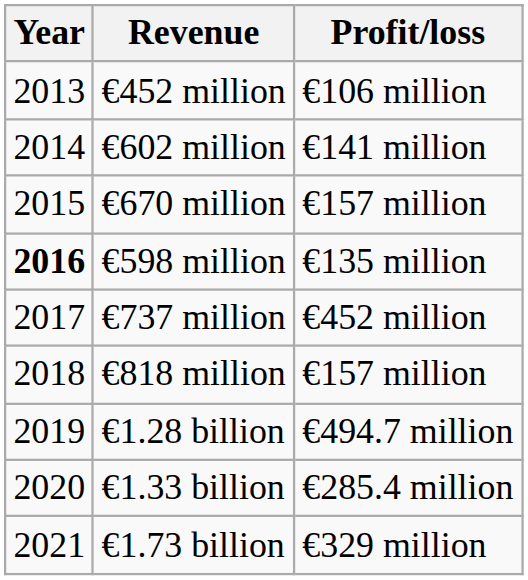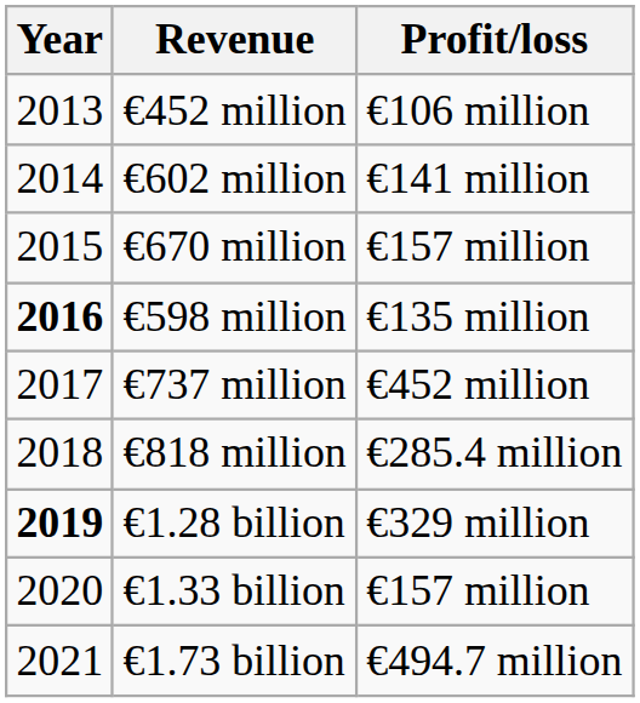 <table class="wikitable">
 <tr>
 <th>Year</th>
 <th>Revenue</th>
 <th>Profit/loss</th>
 </tr>
 <tr>
 <td>2013</td>
 <td> €452 million</td>
 <td> €106 million</td>
 </tr>
 <tr>
 <td>2014</td>
 <td> €602 million</td>
 <td> €141 million</td>
 </tr>
 <tr>
 <td>2015</td>
 <td> €670 million</td>
 <td> €157 million</td>
 </tr>
 <tr>
 <td><strong>2016</strong></td>
 <td> €598 million</td>
 <td> €135 million</td>
 </tr>
 <tr>
 <td>2017</td>
 <td> €737 million</td>
 <td> €452 million</td>
 </tr>
 <tr>
 <td>2018</td>
 <td> €818 million</td>
-<td> €157 million</td>
+<td> €285.4 million</td>
 </tr>
 <tr>
-<td>2019</td>
+<td><strong>2019</strong></td>
 <td> €1.28 billion</td>
-<td> €494.7 million</td>
+<td> €329 million</td>
 </tr>
 <tr>
 <td>2020</td>
 <td> €1.33 billion</td>
-<td> €285.4 million</td>
+<td> €157 million</td>
 </tr>
 <tr>
 <td>2021</td>
 <td> €1.73 billion</td>
-<td> €329 million</td>
+<td> €494.7 million</td>
 </tr>
 </table>
